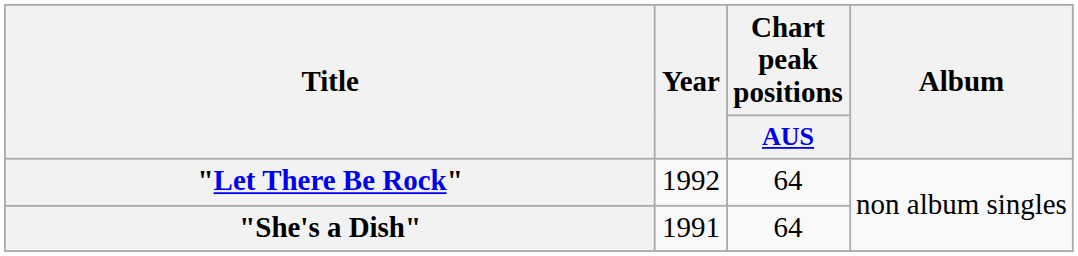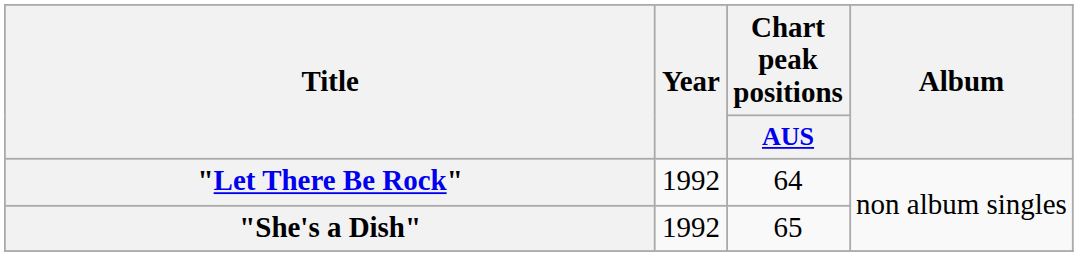 <table class="wikitable plainrowheaders" style="text-align:center;" border="1">
 <tr>
 <th rowspan="2" scope="col" style="width:22em;">Title</th>
 <th rowspan="2" scope="col" style="width:1em;">Year</th>
 <th colspan="1">Chart peak positions</th>
 <th rowspan="2" scope="col">Album</th>
 </tr>
 <tr>
 <th scope="col" style="width:3em;font-size:90%;"><a href='#'>AUS</a><br></th>
 </tr>
 <tr>
 <th scope="row">"<a href='#'>Let There Be Rock</a>" </th>
 <td>1992</td>
 <td>64</td>
 <td rowspan="2">non album singles</td>
 </tr>
 <tr>
 <th scope="row">"She's a Dish"</th>
-<td>1991</td>
-<td>64</td>
+<td>1992</td>
+<td>65</td>
 </tr>
 </table>
